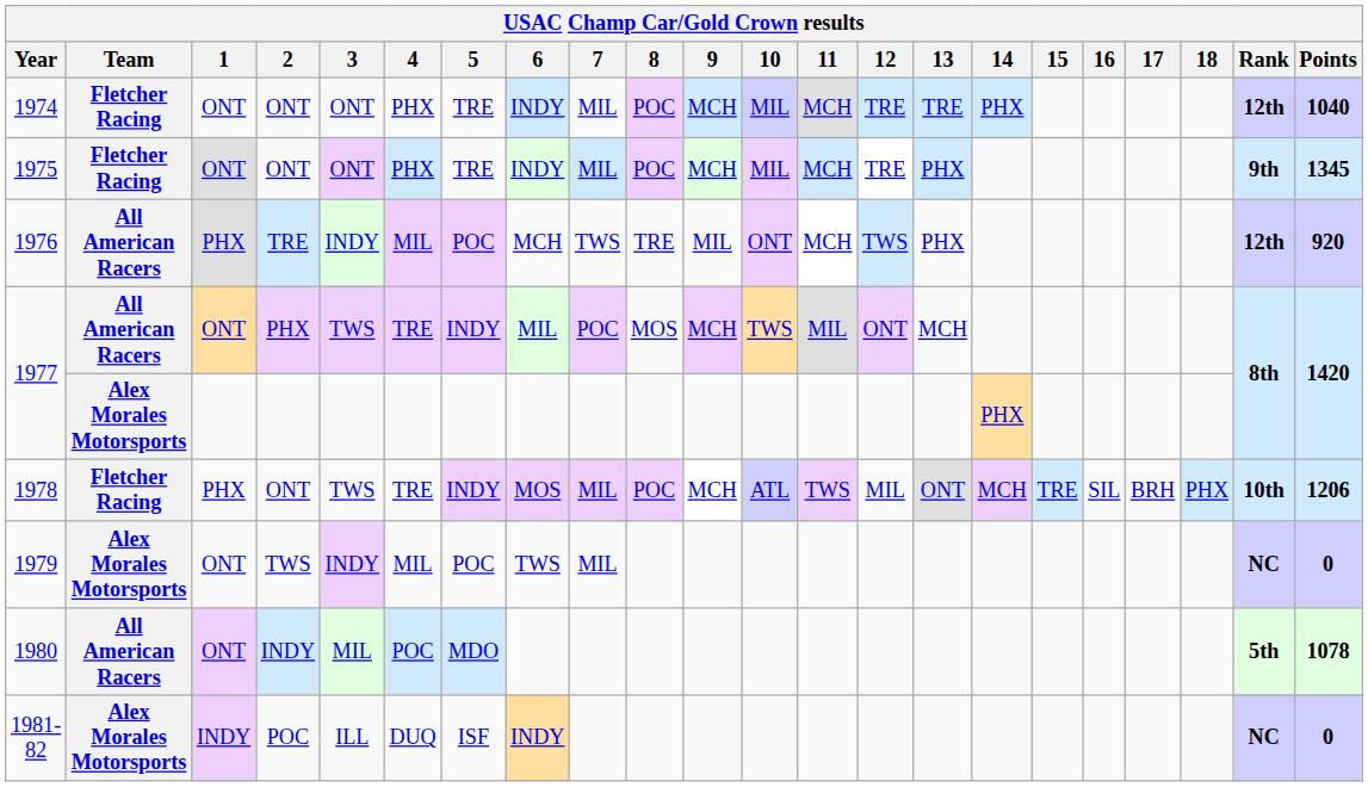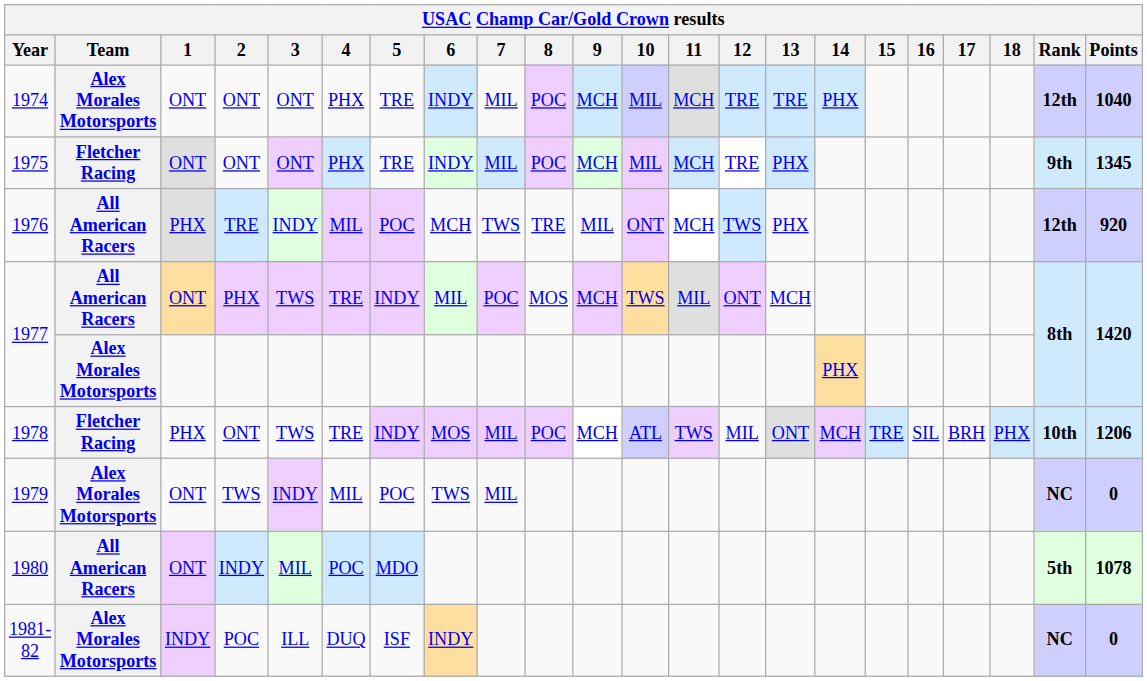 <table class="wikitable" style="text-align:center; font-size:90%">
 <tr>
 <th colspan=45><a href='#'>USAC</a> <a href='#'>Champ Car/Gold Crown</a> results</th>
 </tr>
 <tr>
 <th>Year</th>
 <th>Team</th>
 <th>1</th>
 <th>2</th>
 <th>3</th>
 <th>4</th>
 <th>5</th>
 <th>6</th>
 <th>7</th>
 <th>8</th>
 <th>9</th>
 <th>10</th>
 <th>11</th>
 <th>12</th>
 <th>13</th>
 <th>14</th>
 <th>15</th>
 <th>16</th>
 <th>17</th>
 <th>18</th>
 <th>Rank</th>
 <th>Points</th>
 </tr>
 <tr>
 <td><a href='#'>1974</a></td>
-<th><a href='#'>Fletcher Racing</a></th>
+<th><a href='#'>Alex Morales Motorsports</a></th>
 <td><a href='#'>ONT</a></td>
 <td><a href='#'>ONT</a></td>
 <td><a href='#'>ONT</a></td>
 <td><a href='#'>PHX</a></td>
 <td><a href='#'>TRE</a></td>
 <td style="background:#CFEAFF;"><a href='#'>INDY</a><br></td>
 <td><a href='#'>MIL</a></td>
 <td style="background:#EFCFFF;"><a href='#'>POC</a><br></td>
 <td style="background:#CFEAFF;"><a href='#'>MCH</a><br></td>
 <td style="background:#CFCFFF;"><a href='#'>MIL</a><br></td>
 <td style="background:#DFDFDF;"><a href='#'>MCH</a><br></td>
 <td style="background:#CFEAFF;"><a href='#'>TRE</a><br></td>
 <td style="background:#CFEAFF;"><a href='#'>TRE</a><br></td>
 <td style="background:#CFEAFF;"><a href='#'>PHX</a><br></td>
 <td></td>
 <td></td>
 <td></td>
 <td></td>
 <td style="background:#CFCFFF;"><strong>12th</strong></td>
 <td style="background:#CFCFFF;"><strong>1040</strong></td>
 </tr>
 <tr>
 <td><a href='#'>1975</a></td>
 <th><a href='#'>Fletcher Racing</a></th>
 <td style="background:#DFDFDF;"><a href='#'>ONT</a><br></td>
 <td><a href='#'>ONT</a></td>
 <td style="background:#EFCFFF;"><a href='#'>ONT</a><br></td>
 <td style="background:#CFEAFF;"><a href='#'>PHX</a><br></td>
 <td><a href='#'>TRE</a></td>
 <td style="background:#DFFFDF;"><a href='#'>INDY</a><br></td>
 <td style="background:#CFEAFF;"><a href='#'>MIL</a><br></td>
 <td style="background:#EFCFFF;"><a href='#'>POC</a><br></td>
 <td style="background:#DFFFDF;"><a href='#'>MCH</a><br></td>
 <td style="background:#EFCFFF;"><a href='#'>MIL</a><br></td>
 <td style="background:#CFEAFF;"><a href='#'>MCH</a><br></td>
 <td style="background:#FFFFFF;"><a href='#'>TRE</a><br></td>
 <td style="background:#CFEAFF;"><a href='#'>PHX</a><br></td>
 <td></td>
 <td></td>
 <td></td>
 <td></td>
 <td></td>
 <td style="background:#CFEAFF;"><strong>9th</strong></td>
 <td style="background:#CFEAFF;"><strong>1345</strong></td>
 </tr>
 <tr>
 <td><a href='#'>1976</a></td>
 <th><a href='#'>All American Racers</a></th>
 <td style="background:#DFDFDF;"><a href='#'>PHX</a><br></td>
 <td style="background:#CFEAFF;"><a href='#'>TRE</a><br></td>
 <td style="background:#DFFFDF;"><a href='#'>INDY</a><br></td>
 <td style="background:#EFCFFF;"><a href='#'>MIL</a><br></td>
 <td style="background:#EFCFFF;"><a href='#'>POC</a><br></td>
 <td><a href='#'>MCH</a></td>
 <td><a href='#'>TWS</a></td>
 <td><a href='#'>TRE</a></td>
 <td><a href='#'>MIL</a></td>
 <td style="background:#EFCFFF;"><a href='#'>ONT</a><br></td>
 <td style="background:#FFFFFF;"><a href='#'>MCH</a><br></td>
 <td style="background:#CFEAFF;"><a href='#'>TWS</a><br></td>
 <td><a href='#'>PHX</a></td>
 <td></td>
 <td></td>
 <td></td>
 <td></td>
 <td></td>
 <td style="background:#CFCFFF;"><strong>12th</strong></td>
 <td style="background:#CFCFFF;"><strong>920</strong></td>
 </tr>
 <tr>
 <td rowspan=2><a href='#'>1977</a></td>
 <th><a href='#'>All American Racers</a></th>
 <td style="background:#FFDF9F;"><a href='#'>ONT</a><br></td>
 <td style="background:#EFCFFF;"><a href='#'>PHX</a><br></td>
 <td style="background:#EFCFFF;"><a href='#'>TWS</a><br></td>
 <td style="background:#EFCFFF;"><a href='#'>TRE</a><br></td>
 <td style="background:#EFCFFF;"><a href='#'>INDY</a><br></td>
 <td style="background:#DFFFDF;"><a href='#'>MIL</a><br></td>
 <td style="background:#EFCFFF;"><a href='#'>POC</a><br></td>
 <td><a href='#'>MOS</a></td>
 <td style="background:#EFCFFF;"><a href='#'>MCH</a><br></td>
 <td style="background:#FFDF9F;"><a href='#'>TWS</a><br></td>
 <td style="background:#DFDFDF;"><a href='#'>MIL</a><br></td>
 <td style="background:#EFCFFF;"><a href='#'>ONT</a><br></td>
 <td><a href='#'>MCH</a></td>
 <td></td>
 <td></td>
 <td></td>
 <td></td>
 <td></td>
 <td rowspan=2 style="background:#CFEAFF;"><strong>8th</strong></td>
 <td rowspan=2 style="background:#CFEAFF;"><strong>1420</strong></td>
 </tr>
 <tr>
 <th><a href='#'>Alex Morales Motorsports</a></th>
 <td></td>
 <td></td>
 <td></td>
 <td></td>
 <td></td>
 <td></td>
 <td></td>
 <td></td>
 <td></td>
 <td></td>
 <td></td>
 <td></td>
 <td></td>
 <td style="background:#FFDF9F;"><a href='#'>PHX</a><br></td>
 <td></td>
 <td></td>
 <td></td>
 <td></td>
 </tr>
 <tr>
 <td><a href='#'>1978</a></td>
 <th><a href='#'>Fletcher Racing</a></th>
 <td><a href='#'>PHX</a></td>
 <td><a href='#'>ONT</a></td>
 <td><a href='#'>TWS</a></td>
 <td><a href='#'>TRE</a></td>
 <td style="background:#EFCFFF;"><a href='#'>INDY</a><br></td>
 <td style="background:#EFCFFF;"><a href='#'>MOS</a><br></td>
 <td style="background:#EFCFFF;"><a href='#'>MIL</a><br></td>
 <td style="background:#EFCFFF;"><a href='#'>POC</a><br></td>
 <td style="background:#FFFFFF;"><a href='#'>MCH</a><br></td>
 <td style="background:#CFCFFF;"><a href='#'>ATL</a><br></td>
 <td style="background:#EFCFFF;"><a href='#'>TWS</a><br></td>
 <td><a href='#'>MIL</a></td>
 <td style="background:#DFDFDF;"><a href='#'>ONT</a><br></td>
 <td style="background:#EFCFFF;"><a href='#'>MCH</a><br></td>
 <td style="background:#CFEAFF;"><a href='#'>TRE</a><br></td>
 <td><a href='#'>SIL</a></td>
 <td><a href='#'>BRH</a></td>
 <td style="background:#CFEAFF;"><a href='#'>PHX</a><br></td>
 <td style="background:#CFEAFF;"><strong>10th</strong></td>
 <td style="background:#CFEAFF;"><strong>1206</strong></td>
 </tr>
 <tr>
 <td><a href='#'>1979</a></td>
 <th><a href='#'>Alex Morales Motorsports</a></th>
 <td><a href='#'>ONT</a></td>
 <td><a href='#'>TWS</a></td>
 <td style="background:#EFCFFF;"><a href='#'>INDY</a><br></td>
 <td><a href='#'>MIL</a></td>
 <td><a href='#'>POC</a></td>
 <td><a href='#'>TWS</a></td>
 <td><a href='#'>MIL</a></td>
 <td></td>
 <td></td>
 <td></td>
 <td></td>
 <td></td>
 <td></td>
 <td></td>
 <td></td>
 <td></td>
 <td></td>
 <td></td>
 <td style="background:#CFCFFF;"><strong>NC</strong></td>
 <td style="background:#CFCFFF;"><strong>0</strong></td>
 </tr>
 <tr>
 <td><a href='#'>1980</a></td>
 <th><a href='#'>All American Racers</a></th>
 <td style="background:#EFCFFF;"><a href='#'>ONT</a><br></td>
 <td style="background:#CFEAFF;"><a href='#'>INDY</a><br></td>
 <td style="background:#DFFFDF;"><a href='#'>MIL</a><br></td>
 <td style="background:#CFEAFF;"><a href='#'>POC</a><br></td>
 <td style="background:#CFEAFF;"><a href='#'>MDO</a><br></td>
 <td></td>
 <td></td>
 <td></td>
 <td></td>
 <td></td>
 <td></td>
 <td></td>
 <td></td>
 <td></td>
 <td></td>
 <td></td>
 <td></td>
 <td></td>
 <td style="background:#DFFFDF;"><strong>5th</strong></td>
 <td style="background:#DFFFDF;"><strong>1078</strong></td>
 </tr>
 <tr>
 <td><a href='#'>1981-82</a></td>
 <th><a href='#'>Alex Morales Motorsports</a></th>
 <td style="background:#EFCFFF;"><a href='#'>INDY</a><br></td>
 <td><a href='#'>POC</a></td>
 <td><a href='#'>ILL</a></td>
 <td><a href='#'>DUQ</a></td>
 <td><a href='#'>ISF</a></td>
 <td style="background:#FFDF9F;"><a href='#'>INDY</a><br></td>
 <td></td>
 <td></td>
 <td></td>
 <td></td>
 <td></td>
 <td></td>
 <td></td>
 <td></td>
 <td></td>
 <td></td>
 <td></td>
 <td></td>
 <td style="background:#CFCFFF;"><strong>NC</strong></td>
 <td style="background:#CFCFFF;"><strong>0</strong></td>
 </tr>
 </table>
